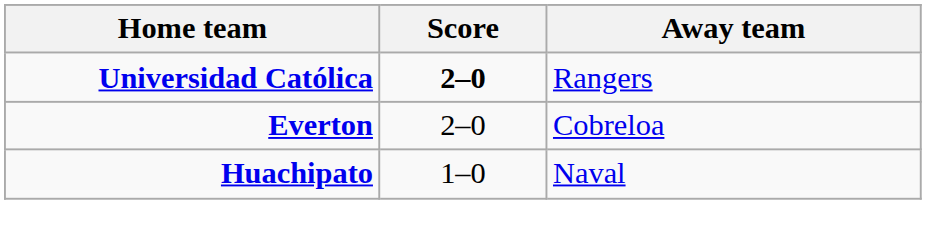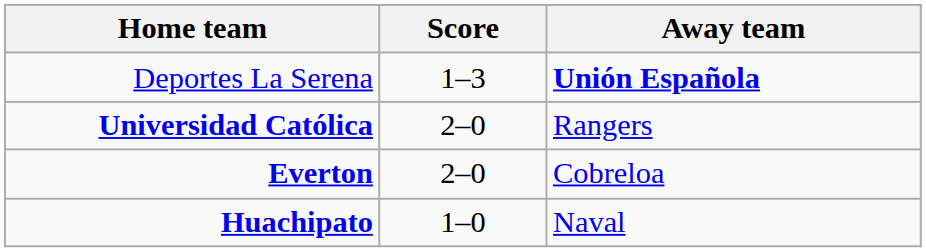 <table class="wikitable" style="text-align: center">
 <tr>
 <th width=190>Home team</th>
 <th width=80>Score</th>
 <th width=190>Away team</th>
 </tr>
 <tr>
+<td align=right><a href='#'>Deportes La Serena</a></td>
+<td>1–3</td>
+<td align=left><strong><a href='#'>Unión Española</a></strong></td>
+</tr>
+<tr>
 <td align=right><strong><a href='#'>Universidad Católica</a></strong></td>
-<td><strong>2–0</strong></td>
+<td>2–0</td>
 <td align=left><a href='#'>Rangers</a></td>
 </tr>
 <tr>
 <td align=right><strong><a href='#'>Everton</a></strong></td>
 <td>2–0</td>
 <td align=left><a href='#'>Cobreloa</a></td>
 </tr>
 <tr>
 <td align=right><strong><a href='#'>Huachipato</a></strong></td>
 <td>1–0</td>
 <td align=left><a href='#'>Naval</a></td>
 </tr>
 </table>
